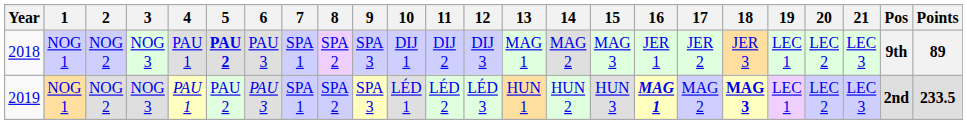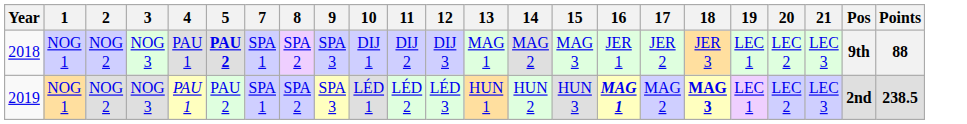 <table class="wikitable" style="text-align:center; font-size:85%">
 <tr>
 <th>Year</th>
 <th>1</th>
 <th>2</th>
 <th>3</th>
 <th>4</th>
 <th>5</th>
-<th>6</th>
 <th>7</th>
 <th>8</th>
 <th>9</th>
 <th>10</th>
 <th>11</th>
 <th>12</th>
 <th>13</th>
 <th>14</th>
 <th>15</th>
 <th>16</th>
 <th>17</th>
 <th>18</th>
 <th>19</th>
 <th>20</th>
 <th>21</th>
 <th>Pos</th>
 <th>Points</th>
 </tr>
 <tr>
 <td><a href='#'>2018</a></td>
 <td style="background:#CFCFFF;"><a href='#'>NOG<br>1</a><br></td>
 <td style="background:#CFCFFF;"><a href='#'>NOG<br>2</a><br></td>
 <td style="background:#DFFFDF;"><a href='#'>NOG<br>3</a><br></td>
 <td style="background:#DFDFDF;"><a href='#'>PAU<br>1</a><br></td>
 <td style="background:#DFDFDF;"><strong><a href='#'>PAU<br>2</a><br></strong></td>
-<td style="background:#DFDFDF;"><a href='#'>PAU<br>3</a><br></td>
 <td style="background:#CFCFFF;"><a href='#'>SPA<br>1</a><br></td>
 <td style="background:#EFCFFF;"><a href='#'>SPA<br>2</a><br></td>
 <td style="background:#CFCFFF;"><a href='#'>SPA<br>3</a><br></td>
 <td style="background:#CFCFFF;"><a href='#'>DIJ<br>1</a><br></td>
 <td style="background:#CFCFFF;"><a href='#'>DIJ<br>2</a><br></td>
 <td style="background:#CFCFFF;"><a href='#'>DIJ<br>3</a><br></td>
 <td style="background:#DFFFDF;"><a href='#'>MAG<br>1</a><br></td>
 <td style="background:#DFDFDF;"><a href='#'>MAG<br>2</a><br></td>
 <td style="background:#DFFFDF;"><a href='#'>MAG<br>3</a><br></td>
 <td style="background:#DFFFDF;"><a href='#'>JER<br>1</a><br></td>
 <td style="background:#DFFFDF;"><a href='#'>JER<br>2</a><br></td>
 <td style="background:#FFDF9F;"><a href='#'>JER<br>3</a><br></td>
 <td style="background:#DFFFDF;"><a href='#'>LEC<br>1</a><br></td>
 <td style="background:#DFFFDF;"><a href='#'>LEC<br>2</a><br></td>
 <td style="background:#DFFFDF;"><a href='#'>LEC<br>3</a><br></td>
 <th>9th</th>
-<th>89</th>
+<th>88</th>
 </tr>
 <tr>
 <td><a href='#'>2019</a></td>
 <td style="background:#FFDF9F;"><a href='#'>NOG<br>1</a><br></td>
 <td style="background:#DFDFDF;"><a href='#'>NOG<br>2</a><br></td>
 <td style="background:#DFDFDF;"><a href='#'>NOG<br>3</a><br></td>
 <td style="background:#FFFFBF;"><em><a href='#'>PAU<br>1</a></em><br></td>
 <td style="background:#DFFFDF;"><a href='#'>PAU<br>2</a><br></td>
-<td style="background:#DFDFDF;"><em><a href='#'>PAU<br>3</a></em><br></td>
 <td style="background:#CFCFFF;"><a href='#'>SPA<br>1</a><br></td>
 <td style="background:#CFCFFF;"><a href='#'>SPA<br>2</a><br></td>
 <td style="background:#FFFFBF;"><a href='#'>SPA<br>3</a><br></td>
 <td style="background:#DFDFDF;"><a href='#'>LÉD<br>1</a><br></td>
 <td style="background:#DFFFDF;"><a href='#'>LÉD<br>2</a><br></td>
 <td style="background:#DFFFDF;"><a href='#'>LÉD<br>3</a><br></td>
 <td style="background:#FFDF9F;"><a href='#'>HUN<br>1</a><br></td>
 <td style="background:#DFFFDF;"><a href='#'>HUN<br>2</a><br></td>
 <td style="background:#DFDFDF;"><a href='#'>HUN<br>3</a><br></td>
 <td style="background:#FFFFBF;"><strong><em><a href='#'>MAG<br>1</a></em></strong><br></td>
 <td style="background:#CFCFFF;"><a href='#'>MAG<br>2</a><br></td>
 <td style="background:#FFFFBF;"><strong><a href='#'>MAG<br>3</a></strong><br></td>
 <td style="background:#EFCFFF;"><a href='#'>LEC<br>1</a><br></td>
 <td style="background:#CFCFFF;"><a href='#'>LEC<br>2</a><br></td>
 <td style="background:#CFCFFF;"><a href='#'>LEC<br>3</a><br></td>
 <th style="background:#DFDFDF;">2nd</th>
-<th style="background:#DFDFDF;">233.5</th>
+<th style="background:#DFDFDF;">238.5</th>
 </tr>
 </table>
